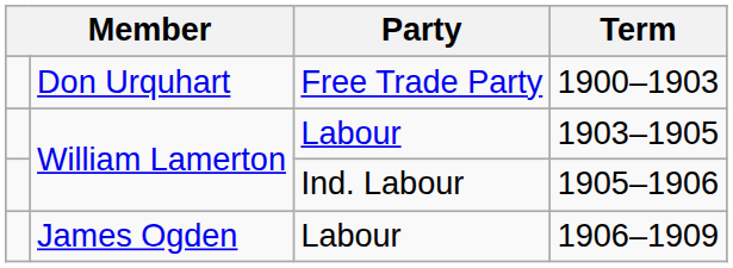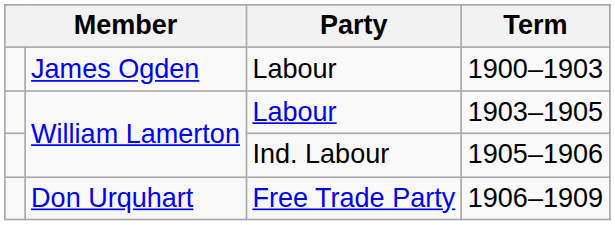 <table class="wikitable">
 <tr>
 <th colspan="2">Member</th>
 <th>Party</th>
 <th>Term</th>
 </tr>
 <tr>
 <td> </td>
-<td><a href='#'>Don Urquhart</a></td>
-<td><a href='#'>Free Trade Party</a></td>
+<td><a href='#'>James Ogden</a></td>
+<td>Labour</td>
 <td>1900–1903</td>
 </tr>
 <tr>
 <td> </td>
 <td rowspan=2><a href='#'>William Lamerton</a></td>
 <td><a href='#'>Labour</a></td>
 <td>1903–1905</td>
 </tr>
 <tr>
 <td> </td>
 <td>Ind. Labour</td>
 <td>1905–1906</td>
 </tr>
 <tr>
 <td> </td>
-<td><a href='#'>James Ogden</a></td>
-<td>Labour</td>
+<td><a href='#'>Don Urquhart</a></td>
+<td><a href='#'>Free Trade Party</a></td>
 <td>1906–1909</td>
 </tr>
 </table>
